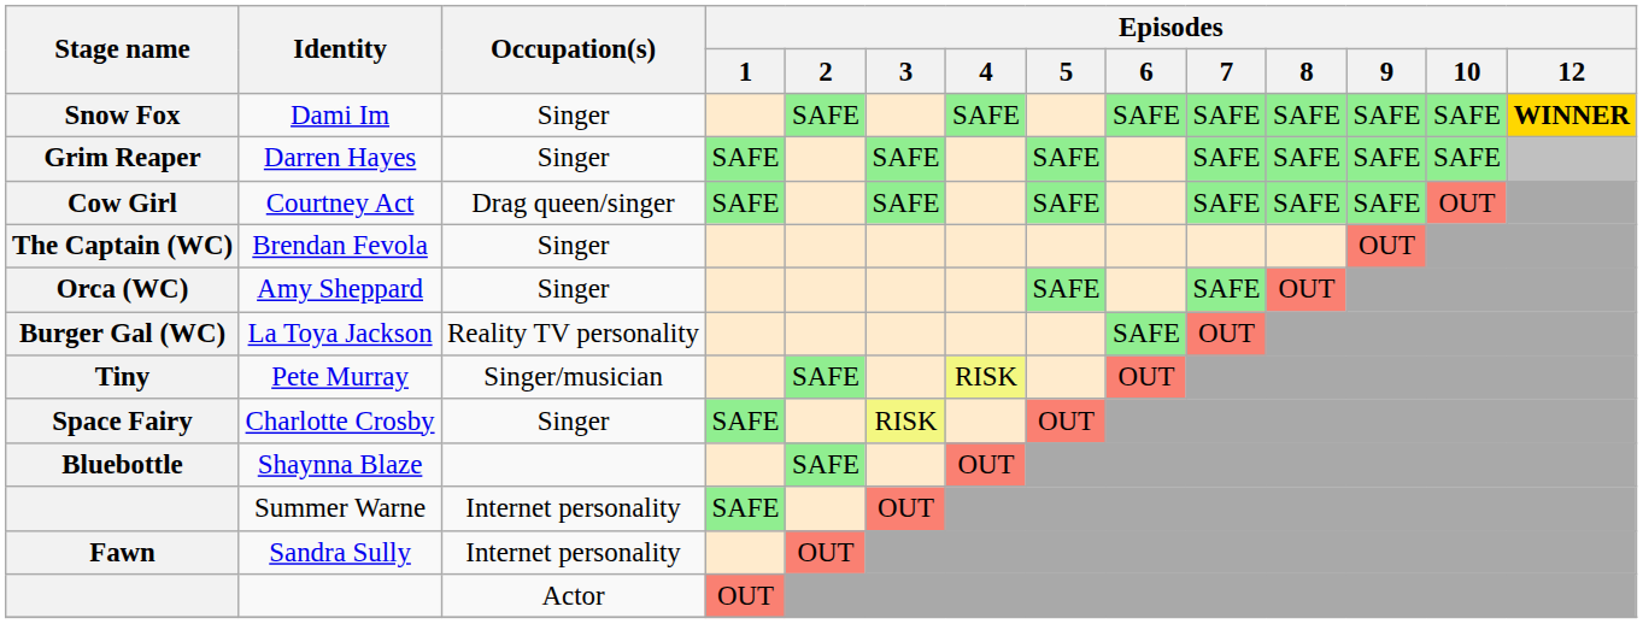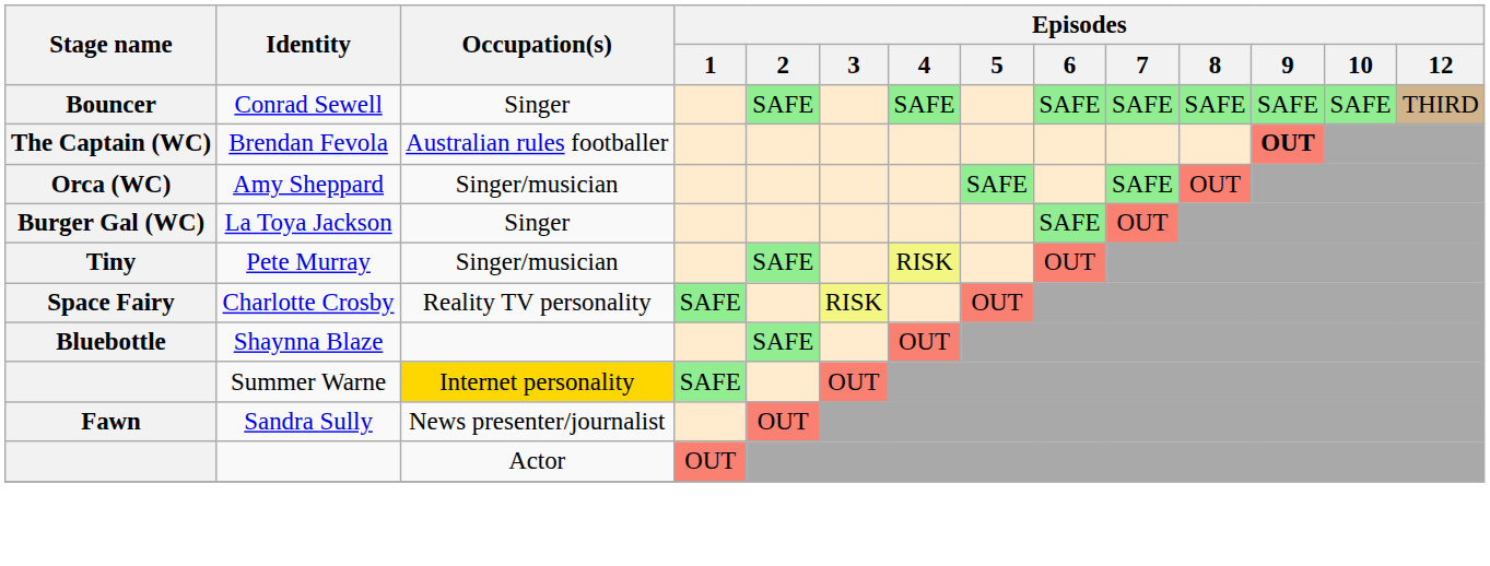 <table class="wikitable" style="text-align:center;">
 <tr>
 <th rowspan="2">Stage name</th>
 <th rowspan="2">Identity</th>
 <th rowspan="2">Occupation(s)</th>
 <th colspan="11">Episodes</th>
 </tr>
 <tr>
 <th>1</th>
 <th>2</th>
 <th>3</th>
 <th>4</th>
 <th>5</th>
 <th>6</th>
 <th>7</th>
 <th>8</th>
 <th>9</th>
 <th>10</th>
 <th>12</th>
 </tr>
 <tr>
-<th>Snow Fox</th>
-<td><a href='#'>Dami Im</a></td>
+<th>Bouncer</th>
+<td><a href='#'>Conrad Sewell</a></td>
 <td>Singer</td>
 <td bgcolor="#FFEBCD"></td>
 <td bgcolor=lightgreen>SAFE</td>
 <td bgcolor="#FFEBCD"></td>
 <td bgcolor=lightgreen>SAFE</td>
 <td bgcolor="#FFEBCD"></td>
 <td bgcolor=lightgreen>SAFE</td>
 <td bgcolor=lightgreen>SAFE</td>
 <td bgcolor=lightgreen>SAFE</td>
 <td bgcolor=lightgreen>SAFE</td>
 <td bgcolor=lightgreen>SAFE</td>
-<td bgcolor=gold><strong>WINNER</strong></td>
-</tr>
-<tr>
-<th>Grim Reaper</th>
-<td><a href='#'>Darren Hayes</a></td>
-<td>Singer</td>
-<td bgcolor=lightgreen>SAFE</td>
-<td bgcolor="#FFEBCD"></td>
-<td bgcolor=lightgreen>SAFE</td>
-<td bgcolor="#FFEBCD"></td>
-<td bgcolor=lightgreen>SAFE</td>
-<td bgcolor="#FFEBCD"></td>
-<td bgcolor=lightgreen>SAFE</td>
-<td bgcolor=lightgreen>SAFE</td>
-<td bgcolor=lightgreen>SAFE</td>
-<td bgcolor=lightgreen>SAFE</td>
-<td bgcolor=silver></td>
-</tr>
-<tr>
-<th>Cow Girl</th>
-<td><a href='#'>Courtney Act</a></td>
-<td>Drag queen/singer</td>
-<td bgcolor=lightgreen>SAFE</td>
-<td bgcolor="#FFEBCD"></td>
-<td bgcolor=lightgreen>SAFE</td>
-<td bgcolor="#FFEBCD"></td>
-<td bgcolor=lightgreen>SAFE</td>
-<td bgcolor="#FFEBCD"></td>
-<td bgcolor=lightgreen>SAFE</td>
-<td bgcolor=lightgreen>SAFE</td>
-<td bgcolor=lightgreen>SAFE</td>
-<td bgcolor=salmon>OUT</td>
-<td bgcolor=darkgrey></td>
+<td bgcolor=tan>THIRD</td>
 </tr>
 <tr>
 <th>The Captain (WC)</th>
 <td><a href='#'>Brendan Fevola</a></td>
-<td>Singer</td>
+<td><a href='#'>Australian rules</a> footballer</td>
 <td bgcolor="#FFEBCD"></td>
 <td bgcolor="#FFEBCD"></td>
 <td bgcolor="#FFEBCD"></td>
 <td bgcolor="#FFEBCD"></td>
 <td bgcolor="#FFEBCD"></td>
 <td bgcolor="#FFEBCD"></td>
 <td bgcolor="#FFEBCD"></td>
 <td bgcolor="#FFEBCD"></td>
-<td bgcolor=salmon>OUT</td>
+<td bgcolor=salmon><strong>OUT</strong></td>
 <td colspan="2" bgcolor=darkgrey></td>
 </tr>
 <tr>
 <th>Orca (WC)</th>
 <td><a href='#'>Amy Sheppard</a></td>
-<td>Singer</td>
+<td>Singer/musician</td>
 <td bgcolor="#FFEBCD"></td>
 <td bgcolor="#FFEBCD"></td>
 <td bgcolor="#FFEBCD"></td>
 <td bgcolor="#FFEBCD"></td>
 <td bgcolor=lightgreen>SAFE</td>
 <td bgcolor=#FFEBCD></td>
 <td bgcolor=lightgreen>SAFE</td>
 <td bgcolor=salmon>OUT</td>
 <td colspan="3" bgcolor=darkgrey></td>
 </tr>
 <tr>
 <th>Burger Gal (WC)</th>
 <td><a href='#'>La Toya Jackson</a></td>
-<td>Reality TV personality</td>
+<td>Singer</td>
 <td bgcolor="#FFEBCD"></td>
 <td bgcolor="#FFEBCD"></td>
 <td bgcolor="#FFEBCD"></td>
 <td bgcolor="#FFEBCD"></td>
 <td bgcolor="#FFEBCD"></td>
 <td bgcolor=lightgreen>SAFE</td>
 <td bgcolor=salmon>OUT</td>
 <td colspan="4" bgcolor=darkgrey></td>
 </tr>
 <tr>
 <th>Tiny</th>
 <td><a href='#'>Pete Murray</a></td>
 <td>Singer/musician</td>
 <td bgcolor="#FFEBCD"></td>
 <td bgcolor=lightgreen>SAFE</td>
 <td bgcolor="#FFEBCD"></td>
 <td bgcolor="#F3F781">RISK</td>
 <td bgcolor="#FFEBCD"></td>
 <td bgcolor=salmon>OUT</td>
 <td colspan="5" bgcolor=darkgrey></td>
 </tr>
 <tr>
 <th>Space Fairy</th>
 <td><a href='#'>Charlotte Crosby</a></td>
-<td>Singer</td>
+<td>Reality TV personality</td>
 <td bgcolor=lightgreen>SAFE</td>
 <td bgcolor="#FFEBCD"></td>
 <td bgcolor="#F3F781">RISK</td>
 <td bgcolor="#FFEBCD"></td>
 <td bgcolor=salmon>OUT</td>
 <td colspan="6" bgcolor=darkgrey></td>
 </tr>
 <tr>
 <th>Bluebottle</th>
 <td><a href='#'>Shaynna Blaze</a></td>
 <td></td>
 <td bgcolor="#FFEBCD"></td>
 <td bgcolor=lightgreen>SAFE</td>
 <td bgcolor="#FFEBCD"></td>
 <td bgcolor=salmon>OUT</td>
 <td colspan="7" bgcolor=darkgrey></td>
 </tr>
 <tr>
 <th></th>
 <td>Summer Warne</td>
-<td>Internet personality</td>
+<td style="background: gold;">Internet personality</td>
 <td bgcolor=lightgreen>SAFE</td>
 <td bgcolor="#FFEBCD"></td>
 <td bgcolor=salmon>OUT</td>
 <td colspan="8" bgcolor=darkgrey></td>
 </tr>
 <tr>
 <th>Fawn</th>
 <td><a href='#'>Sandra Sully</a></td>
-<td>Internet personality</td>
+<td>News presenter/journalist</td>
 <td bgcolor="#FFEBCD"></td>
 <td bgcolor=salmon>OUT</td>
 <td colspan="9" bgcolor=darkgrey></td>
 </tr>
 <tr>
 <th></th>
 <td></td>
 <td>Actor</td>
 <td bgcolor=salmon>OUT</td>
 <td colspan="10" bgcolor=darkgrey></td>
 </tr>
 <tr>
 </tr>
 </table>
